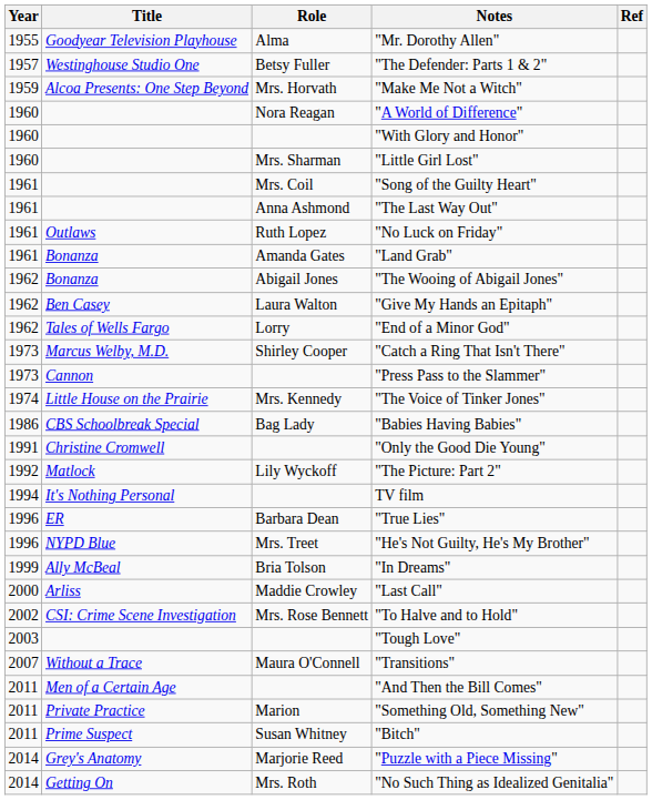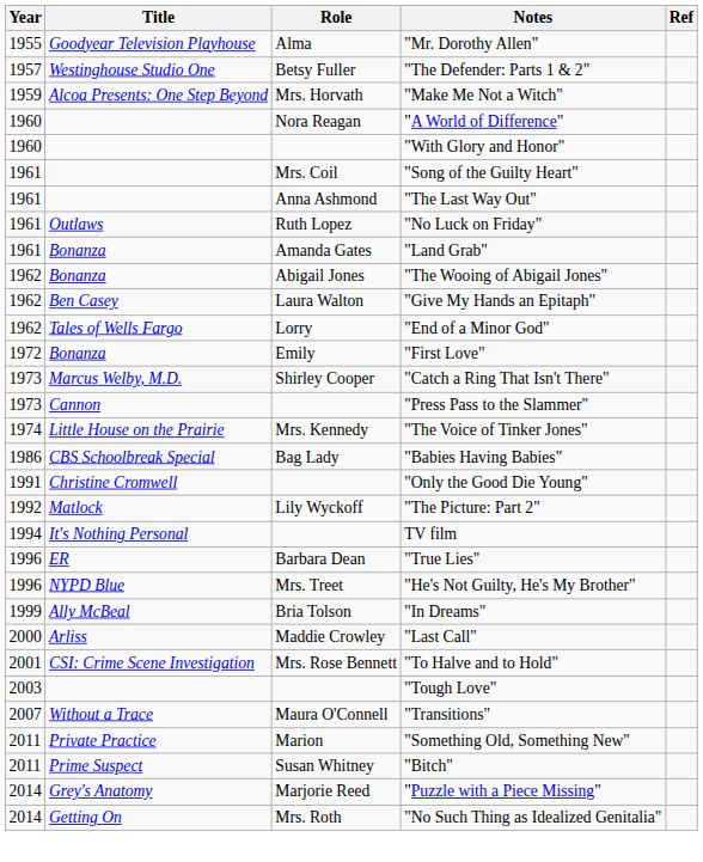 <table class="wikitable sortable">
 <tr>
 <th>Year</th>
 <th>Title</th>
 <th>Role</th>
 <th class="unsortable">Notes</th>
 <th class="unsortable">Ref</th>
 </tr>
 <tr>
 <td>1955</td>
 <td><em><a href='#'>Goodyear Television Playhouse</a></em></td>
 <td>Alma</td>
 <td>"Mr. Dorothy Allen"</td>
 <td></td>
 </tr>
 <tr>
 <td>1957</td>
 <td><em><a href='#'>Westinghouse Studio One</a></em></td>
 <td>Betsy Fuller</td>
 <td>"The Defender: Parts 1 & 2"</td>
 <td><br></td>
 </tr>
 <tr>
 <td>1959</td>
 <td><em><a href='#'>Alcoa Presents: One Step Beyond</a></em></td>
 <td>Mrs. Horvath</td>
 <td>"Make Me Not a Witch"</td>
 <td></td>
 </tr>
 <tr>
 <td>1960</td>
 <td><em></em></td>
 <td>Nora Reagan</td>
 <td>"<a href='#'>A World of Difference</a>"</td>
 <td></td>
 </tr>
 <tr>
 <td>1960</td>
 <td><em></em></td>
 <td></td>
 <td>"With Glory and Honor"</td>
-<td></td>
-</tr>
-<tr>
-<td>1960</td>
-<td><em></em></td>
-<td>Mrs. Sharman</td>
-<td>"Little Girl Lost"</td>
 <td></td>
 </tr>
 <tr>
 <td>1961</td>
 <td><em></em></td>
 <td>Mrs. Coil</td>
 <td>"Song of the Guilty Heart"</td>
 <td><br></td>
 </tr>
 <tr>
 <td>1961</td>
 <td><em></em></td>
 <td>Anna Ashmond</td>
 <td>"The Last Way Out"</td>
 <td></td>
 </tr>
 <tr>
 <td>1961</td>
 <td><em><a href='#'>Outlaws</a></em></td>
 <td>Ruth Lopez</td>
 <td>"No Luck on Friday"</td>
 <td><br></td>
 </tr>
 <tr>
 <td>1961</td>
 <td><em><a href='#'>Bonanza</a></em></td>
 <td>Amanda Gates</td>
 <td>"Land Grab"</td>
 <td></td>
 </tr>
 <tr>
 <td>1962</td>
 <td><em><a href='#'>Bonanza</a></em></td>
 <td>Abigail Jones</td>
 <td>"The Wooing of Abigail Jones"</td>
 <td></td>
 </tr>
 <tr>
 <td>1962</td>
 <td><em><a href='#'>Ben Casey</a></em></td>
 <td>Laura Walton</td>
 <td>"Give My Hands an Epitaph"</td>
 <td></td>
 </tr>
 <tr>
 <td>1962</td>
 <td><em><a href='#'>Tales of Wells Fargo</a></em></td>
 <td>Lorry</td>
 <td>"End of a Minor God"</td>
+<td></td>
+</tr>
+<tr>
+<td>1972</td>
+<td><em><a href='#'>Bonanza</a></em></td>
+<td>Emily</td>
+<td>"First Love"</td>
 <td></td>
 </tr>
 <tr>
 <td>1973</td>
 <td><em><a href='#'>Marcus Welby, M.D.</a></em></td>
 <td>Shirley Cooper</td>
 <td>"Catch a Ring That Isn't There"</td>
 <td></td>
 </tr>
 <tr>
 <td>1973</td>
 <td><em><a href='#'>Cannon</a></em></td>
 <td></td>
 <td>"Press Pass to the Slammer"</td>
 <td></td>
 </tr>
 <tr>
 <td>1974</td>
 <td><em><a href='#'>Little House on the Prairie</a></em></td>
 <td>Mrs. Kennedy</td>
 <td>"The Voice of Tinker Jones"</td>
 <td></td>
 </tr>
 <tr>
 <td>1986</td>
 <td><em><a href='#'>CBS Schoolbreak Special</a></em></td>
 <td>Bag Lady</td>
 <td>"Babies Having Babies"</td>
 <td></td>
 </tr>
 <tr>
 <td>1991</td>
 <td><em><a href='#'>Christine Cromwell</a></em></td>
 <td></td>
 <td>"Only the Good Die Young"</td>
 <td></td>
 </tr>
 <tr>
 <td>1992</td>
 <td><em><a href='#'>Matlock</a></em></td>
 <td>Lily Wyckoff</td>
 <td>"The Picture: Part 2"</td>
 <td></td>
 </tr>
 <tr>
 <td>1994</td>
 <td><em><a href='#'>It's Nothing Personal</a></em></td>
 <td></td>
 <td>TV film</td>
 <td></td>
 </tr>
 <tr>
 <td>1996</td>
 <td><em><a href='#'>ER</a></em></td>
 <td>Barbara Dean</td>
 <td>"True Lies"</td>
 <td></td>
 </tr>
 <tr>
 <td>1996</td>
 <td><em><a href='#'>NYPD Blue</a></em></td>
 <td>Mrs. Treet</td>
 <td>"He's Not Guilty, He's My Brother"</td>
 <td></td>
 </tr>
 <tr>
 <td>1999</td>
 <td><em><a href='#'>Ally McBeal</a></em></td>
 <td>Bria Tolson</td>
 <td>"In Dreams"</td>
 <td></td>
 </tr>
 <tr>
 <td>2000</td>
 <td><em><a href='#'>Arliss</a></em></td>
 <td>Maddie Crowley</td>
 <td>"Last Call"</td>
 <td><br></td>
 </tr>
 <tr>
-<td>2002</td>
+<td>2001</td>
 <td><em><a href='#'>CSI: Crime Scene Investigation</a></em></td>
 <td>Mrs. Rose Bennett</td>
 <td>"To Halve and to Hold"</td>
 <td></td>
 </tr>
 <tr>
 <td>2003</td>
 <td><em></em></td>
 <td></td>
 <td>"Tough Love"</td>
 <td></td>
 </tr>
 <tr>
 <td>2007</td>
 <td><em><a href='#'>Without a Trace</a></em></td>
 <td>Maura O'Connell</td>
 <td>"Transitions"</td>
 <td><br></td>
-</tr>
-<tr>
-<td>2011</td>
-<td><em><a href='#'>Men of a Certain Age</a></em></td>
-<td></td>
-<td>"And Then the Bill Comes"</td>
-<td></td>
 </tr>
 <tr>
 <td>2011</td>
 <td><em><a href='#'>Private Practice</a></em></td>
 <td>Marion</td>
 <td>"Something Old, Something New"</td>
 <td></td>
 </tr>
 <tr>
 <td>2011</td>
 <td><em><a href='#'>Prime Suspect</a></em></td>
 <td>Susan Whitney</td>
 <td>"Bitch"</td>
 <td></td>
 </tr>
 <tr>
 <td>2014</td>
 <td><em><a href='#'>Grey's Anatomy</a></em></td>
 <td>Marjorie Reed</td>
 <td>"<a href='#'>Puzzle with a Piece Missing</a>"</td>
 <td></td>
 </tr>
 <tr>
 <td>2014</td>
 <td><em><a href='#'>Getting On</a></em></td>
 <td>Mrs. Roth</td>
 <td>"No Such Thing as Idealized Genitalia"</td>
 <td></td>
 </tr>
 </table>
